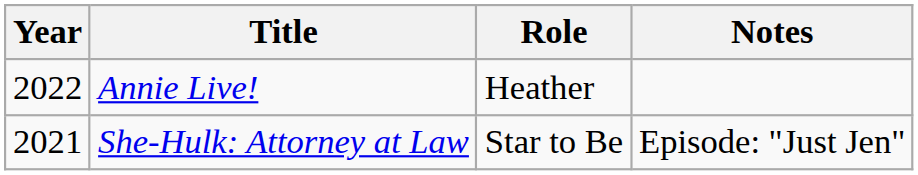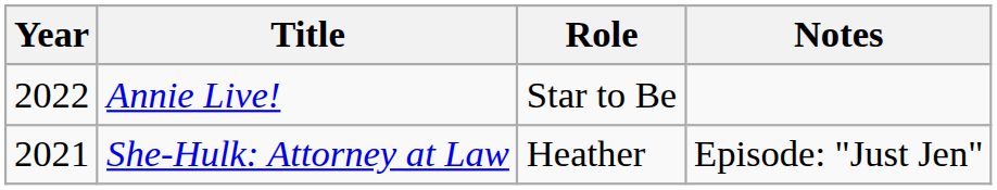 <table class="wikitable sortable">
 <tr>
 <th>Year</th>
 <th>Title</th>
 <th>Role</th>
 <th class="unsortable">Notes</th>
 </tr>
 <tr>
 <td>2022</td>
 <td><em><a href='#'>Annie Live!</a></em></td>
-<td>Heather</td>
+<td>Star to Be</td>
 <td></td>
 </tr>
 <tr>
 <td>2021</td>
 <td><em><a href='#'>She-Hulk: Attorney at Law</a></em></td>
-<td>Star to Be</td>
+<td>Heather</td>
 <td>Episode: "Just Jen"</td>
 </tr>
 </table>
